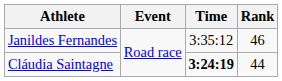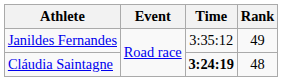 <table class=wikitable style=font-size:90%;text-align:center>
 <tr>
 <th>Athlete</th>
 <th>Event</th>
 <th>Time</th>
 <th>Rank</th>
 </tr>
 <tr>
 <td align=left><a href='#'>Janildes Fernandes</a></td>
 <td align=left rowspan=2><a href='#'>Road race</a></td>
 <td>3:35:12</td>
-<td>46</td>
+<td>49</td>
 </tr>
 <tr>
 <td align=left><a href='#'>Cláudia Saintagne</a></td>
 <td><strong>3:24:19</strong></td>
-<td>44</td>
+<td>48</td>
 </tr>
 </table>
